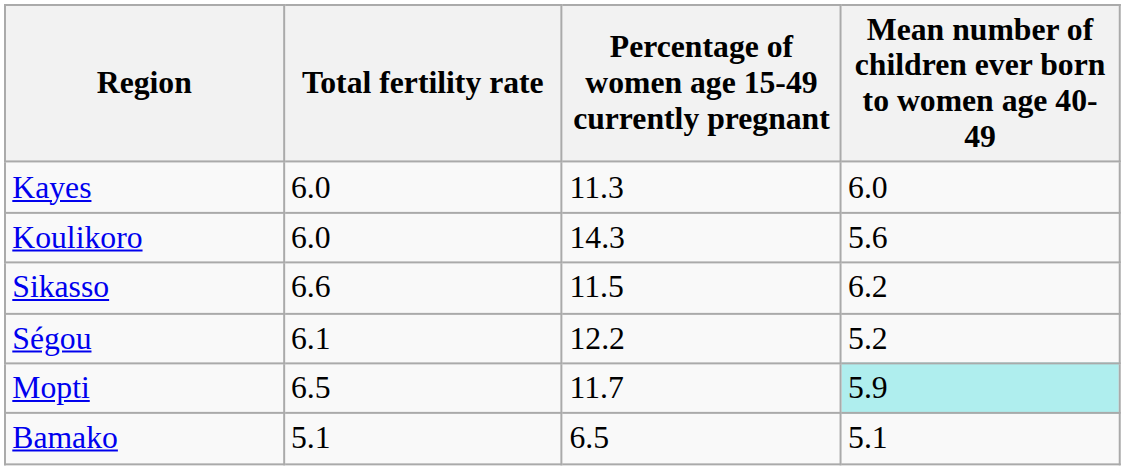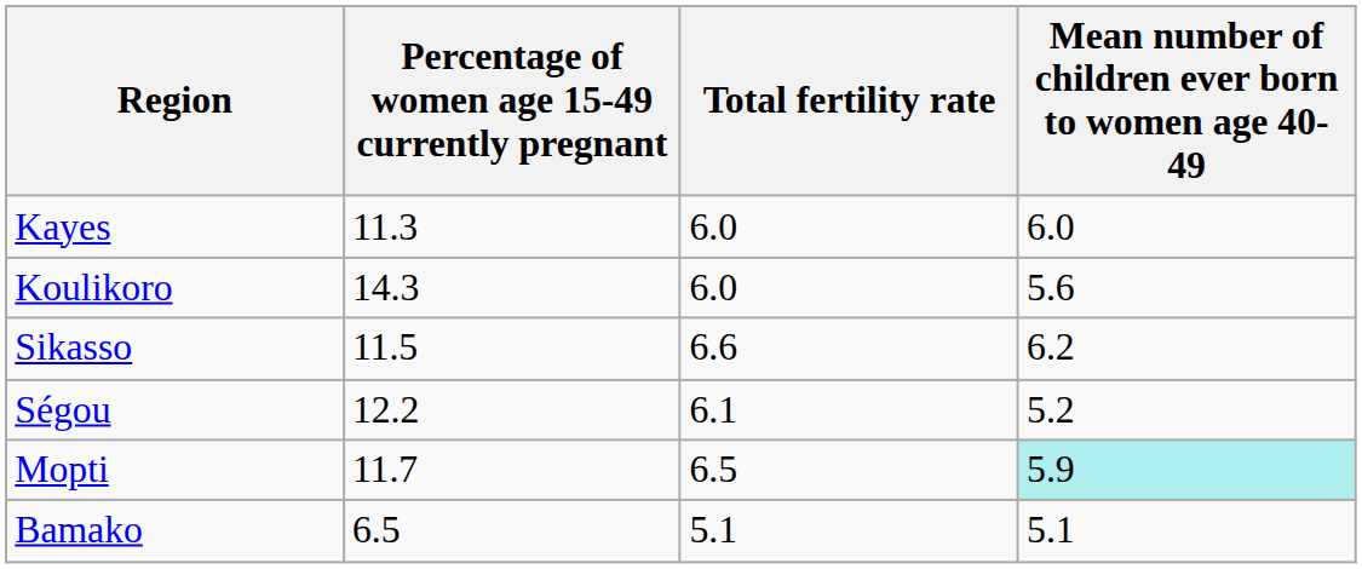 <table class="wikitable sortable">
 <tr>
 <th style="width:100pt;">Region</th>
+<th style="width:100pt;">Percentage of women age 15-49 currently pregnant</th>
 <th style="width:100pt;">Total fertility rate</th>
-<th style="width:100pt;">Percentage of women age 15-49 currently pregnant</th>
 <th style="width:100pt;">Mean number of children ever born to women age 40-49</th>
 </tr>
 <tr>
 <td><a href='#'>Kayes</a></td>
+<td>11.3</td>
 <td>6.0</td>
-<td>11.3</td>
 <td>6.0</td>
 </tr>
 <tr>
 <td><a href='#'>Koulikoro</a></td>
+<td>14.3</td>
 <td>6.0</td>
-<td>14.3</td>
 <td>5.6</td>
 </tr>
 <tr>
 <td><a href='#'>Sikasso</a></td>
+<td>11.5</td>
 <td>6.6</td>
-<td>11.5</td>
 <td>6.2</td>
 </tr>
 <tr>
 <td><a href='#'>Ségou</a></td>
+<td>12.2</td>
 <td>6.1</td>
-<td>12.2</td>
 <td>5.2</td>
 </tr>
 <tr>
 <td><a href='#'>Mopti</a></td>
+<td>11.7</td>
 <td>6.5</td>
-<td>11.7</td>
 <td style="background: paleturquoise;">5.9</td>
 </tr>
 <tr>
 <td><a href='#'>Bamako</a></td>
+<td>6.5</td>
 <td>5.1</td>
-<td>6.5</td>
 <td>5.1</td>
 </tr>
 </table>
